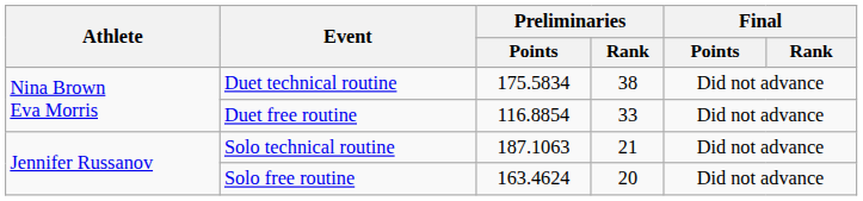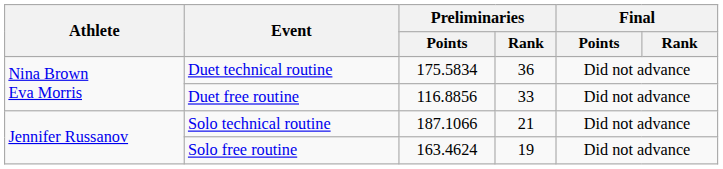 <table class="wikitable" style="text-align:center; font-size:90%; width:50%;">
 <tr>
 <th rowspan="2">Athlete</th>
 <th rowspan="2">Event</th>
 <th colspan="2">Preliminaries</th>
 <th colspan="2">Final</th>
 </tr>
 <tr style="font-size:95%">
 <th>Points</th>
 <th>Rank</th>
 <th>Points</th>
 <th>Rank</th>
 </tr>
 <tr>
 <td align=left rowspan=2><a href='#'>Nina Brown</a><br><a href='#'>Eva Morris</a></td>
 <td align=left><a href='#'>Duet technical routine</a></td>
 <td>175.5834</td>
-<td>38</td>
+<td>36</td>
 <td colspan="2">Did not advance</td>
 </tr>
 <tr>
 <td align=left><a href='#'>Duet free routine</a></td>
-<td>116.8854</td>
+<td>116.8856</td>
 <td>33</td>
 <td colspan="2">Did not advance</td>
 </tr>
 <tr>
 <td align=left rowspan=2><a href='#'>Jennifer Russanov</a></td>
 <td align=left><a href='#'>Solo technical routine</a></td>
-<td>187.1063</td>
+<td>187.1066</td>
 <td>21</td>
 <td colspan="2">Did not advance</td>
 </tr>
 <tr>
 <td align=left><a href='#'>Solo free routine</a></td>
 <td>163.4624</td>
-<td>20</td>
+<td>19</td>
 <td colspan="2">Did not advance</td>
 </tr>
 </table>
